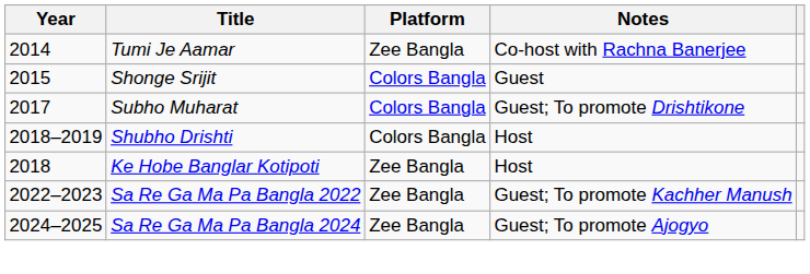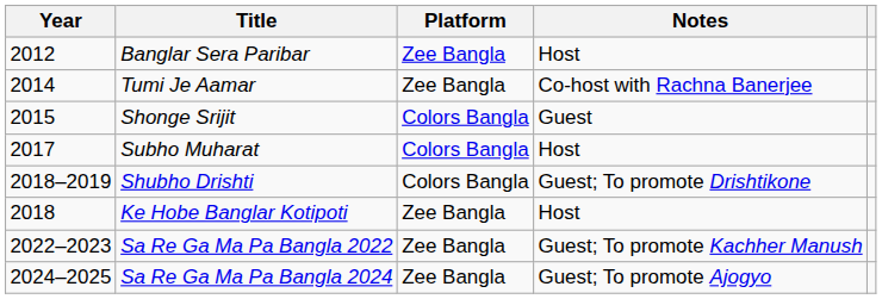 <table class="wikitable">
 <tr>
 <th>Year</th>
 <th>Title</th>
 <th>Platform</th>
 <th>Notes</th>
 <th></th>
+</tr>
+<tr>
+<td>2012</td>
+<td><em>Banglar Sera Paribar</em></td>
+<td><a href='#'>Zee Bangla</a></td>
+<td>Host</td>
+<td></td>
 </tr>
 <tr>
 <td>2014</td>
 <td><em>Tumi Je Aamar</em></td>
 <td>Zee Bangla</td>
 <td>Co-host with <a href='#'>Rachna Banerjee</a></td>
 <td></td>
 </tr>
 <tr>
 <td>2015</td>
 <td><em>Shonge Srijit</em></td>
 <td><a href='#'>Colors Bangla</a></td>
 <td>Guest</td>
 <td></td>
 </tr>
 <tr>
 <td>2017</td>
 <td><em>Subho Muharat</em></td>
 <td><a href='#'>Colors Bangla</a></td>
-<td>Guest; To promote <em><a href='#'>Drishtikone</a></em></td>
+<td>Host</td>
 <td></td>
 </tr>
 <tr>
 <td>2018–2019</td>
 <td><em><a href='#'>Shubho Drishti</a></em></td>
 <td>Colors Bangla</td>
-<td>Host</td>
+<td>Guest; To promote <em><a href='#'>Drishtikone</a></em></td>
 <td></td>
 </tr>
 <tr>
 <td>2018</td>
 <td><em><a href='#'>Ke Hobe Banglar Kotipoti</a></em></td>
 <td>Zee Bangla</td>
 <td>Host</td>
 <td></td>
 </tr>
 <tr>
 <td>2022–2023</td>
 <td><a href='#'><em>Sa Re Ga Ma Pa Bangla 2022</em></a></td>
 <td>Zee Bangla</td>
 <td>Guest; To promote <em><a href='#'>Kachher Manush</a></em></td>
 <td></td>
 </tr>
 <tr>
 <td>2024–2025</td>
 <td><a href='#'><em>Sa Re Ga Ma Pa Bangla 2024</em></a></td>
 <td>Zee Bangla</td>
 <td>Guest; To promote <em><a href='#'>Ajogyo</a></em></td>
 <td></td>
 </tr>
 </table>
